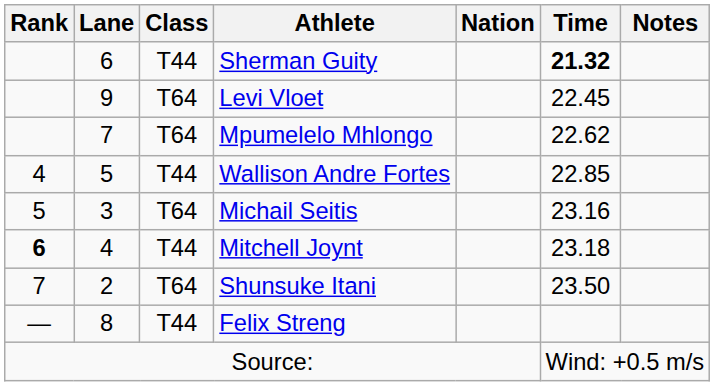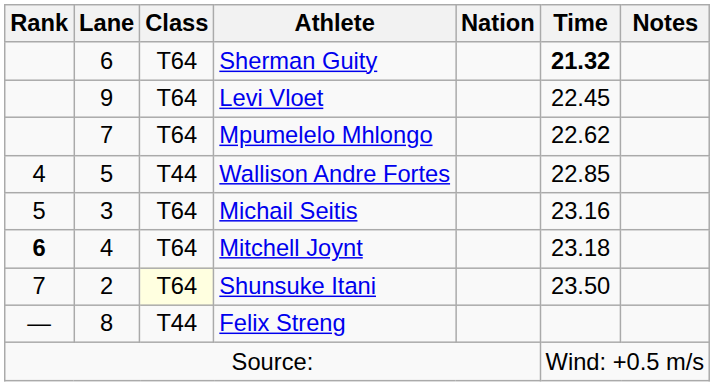 <table class="wikitable sortable" style="text-align:center;">
 <tr>
 <th scope="col">Rank</th>
 <th scope="col">Lane</th>
 <th scope="col">Class</th>
 <th scope="col">Athlete</th>
 <th scope="col">Nation</th>
 <th scope="col">Time</th>
 <th scope="col">Notes</th>
 </tr>
 <tr>
 <td></td>
 <td>6</td>
-<td>T44</td>
+<td>T64</td>
 <td align=left><a href='#'>Sherman Guity</a></td>
 <td align=left></td>
 <td><strong>21.32</strong></td>
 <td></td>
 </tr>
 <tr>
 <td></td>
 <td>9</td>
 <td>T64</td>
 <td align=left><a href='#'>Levi Vloet</a></td>
 <td align=left></td>
 <td>22.45</td>
 <td></td>
 </tr>
 <tr>
 <td></td>
 <td>7</td>
 <td>T64</td>
 <td align=left><a href='#'>Mpumelelo Mhlongo</a></td>
 <td align=left></td>
 <td>22.62</td>
 <td></td>
 </tr>
 <tr>
 <td>4</td>
 <td>5</td>
 <td>T44</td>
 <td align=left><a href='#'>Wallison Andre Fortes</a></td>
 <td align=left></td>
 <td>22.85</td>
 <td></td>
 </tr>
 <tr>
 <td>5</td>
 <td>3</td>
 <td>T64</td>
 <td align=left><a href='#'>Michail Seitis</a></td>
 <td align=left></td>
 <td>23.16</td>
 <td></td>
 </tr>
 <tr>
 <td><strong>6</strong></td>
 <td>4</td>
-<td>T44</td>
+<td>T64</td>
 <td align=left><a href='#'>Mitchell Joynt</a></td>
 <td align=left></td>
 <td>23.18</td>
 <td></td>
 </tr>
 <tr>
 <td>7</td>
 <td>2</td>
-<td>T64</td>
+<td style="background: lightyellow;">T64</td>
 <td align=left><a href='#'>Shunsuke Itani</a></td>
 <td align=left></td>
 <td>23.50</td>
 <td></td>
 </tr>
 <tr>
 <td>—</td>
 <td>8</td>
 <td>T44</td>
 <td align=left><a href='#'>Felix Streng</a></td>
 <td align=left></td>
 <td></td>
 <td></td>
 </tr>
 <tr class="sortbottom">
 <td colspan=5>Source:</td>
 <td colspan="2" style="text-align:left;">Wind: +0.5 m/s</td>
 </tr>
 </table>
